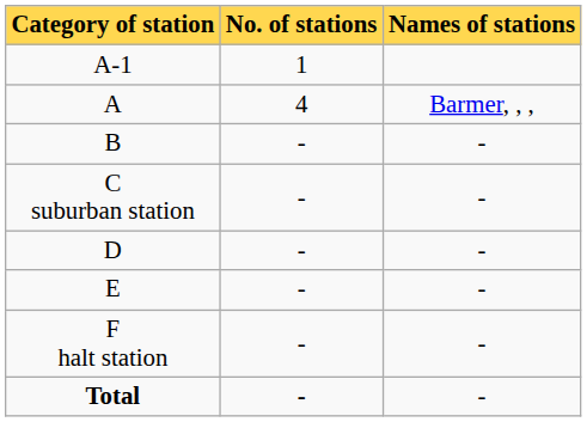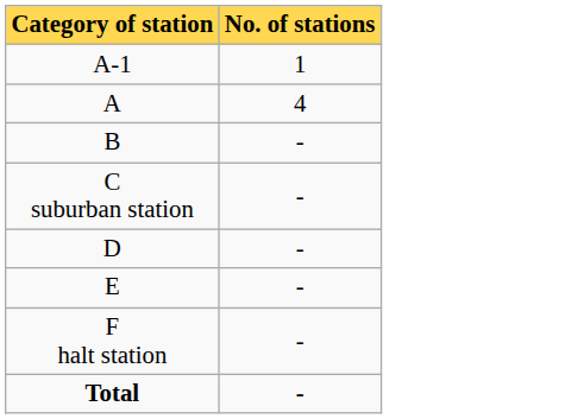 <table class="wikitable sortable">
 <tr>
 <th style="background:#ffd750;" !>Category of station</th>
 <th style="background:#ffd750;" !>No. of stations</th>
-<th style="background:#ffd750;" !>Names of stations</th>
 </tr>
 <tr>
 <td style="text-align:center;">A-1</td>
 <td style="text-align:center;">1</td>
-<td style="text-align:center;"></td>
 </tr>
 <tr>
 <td style="text-align:center;">A</td>
 <td style="text-align:center;">4</td>
-<td style="text-align:center;"><a href='#'>Barmer</a>, , , </td>
 </tr>
 <tr>
 <td style="text-align:center;">B</td>
-<td style="text-align:center;">-</td>
 <td style="text-align:center;">-</td>
 </tr>
 <tr>
 <td style="text-align:center;">C<br>suburban station</td>
 <td style="text-align:center;">-</td>
-<td style="text-align:center;">-</td>
 </tr>
 <tr>
 <td style="text-align:center;">D</td>
-<td style="text-align:center;">-</td>
 <td style="text-align:center;">-</td>
 </tr>
 <tr>
 <td style="text-align:center;">E</td>
 <td style="text-align:center;">-</td>
-<td style="text-align:center;">-</td>
 </tr>
 <tr>
 <td style="text-align:center;">F<br>halt station</td>
-<td style="text-align:center;">-</td>
 <td style="text-align:center;">-</td>
 </tr>
 <tr>
 <td style="text-align:center;"><strong>Total</strong></td>
 <td style="text-align:center;"><strong>-</strong></td>
-<td style="text-align:center;">-</td>
 </tr>
 </table>
